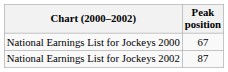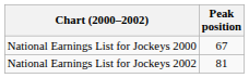 <table class="wikitable sortable">
 <tr>
 <th>Chart (2000–2002)</th>
 <th>Peak<br>position</th>
 </tr>
 <tr>
 <td>National Earnings List for Jockeys 2000</td>
 <td style="text-align:center;">67</td>
 </tr>
 <tr>
 <td>National Earnings List for Jockeys 2002</td>
-<td style="text-align:center;">87</td>
+<td style="text-align:center;">81</td>
 </tr>
 </table>
